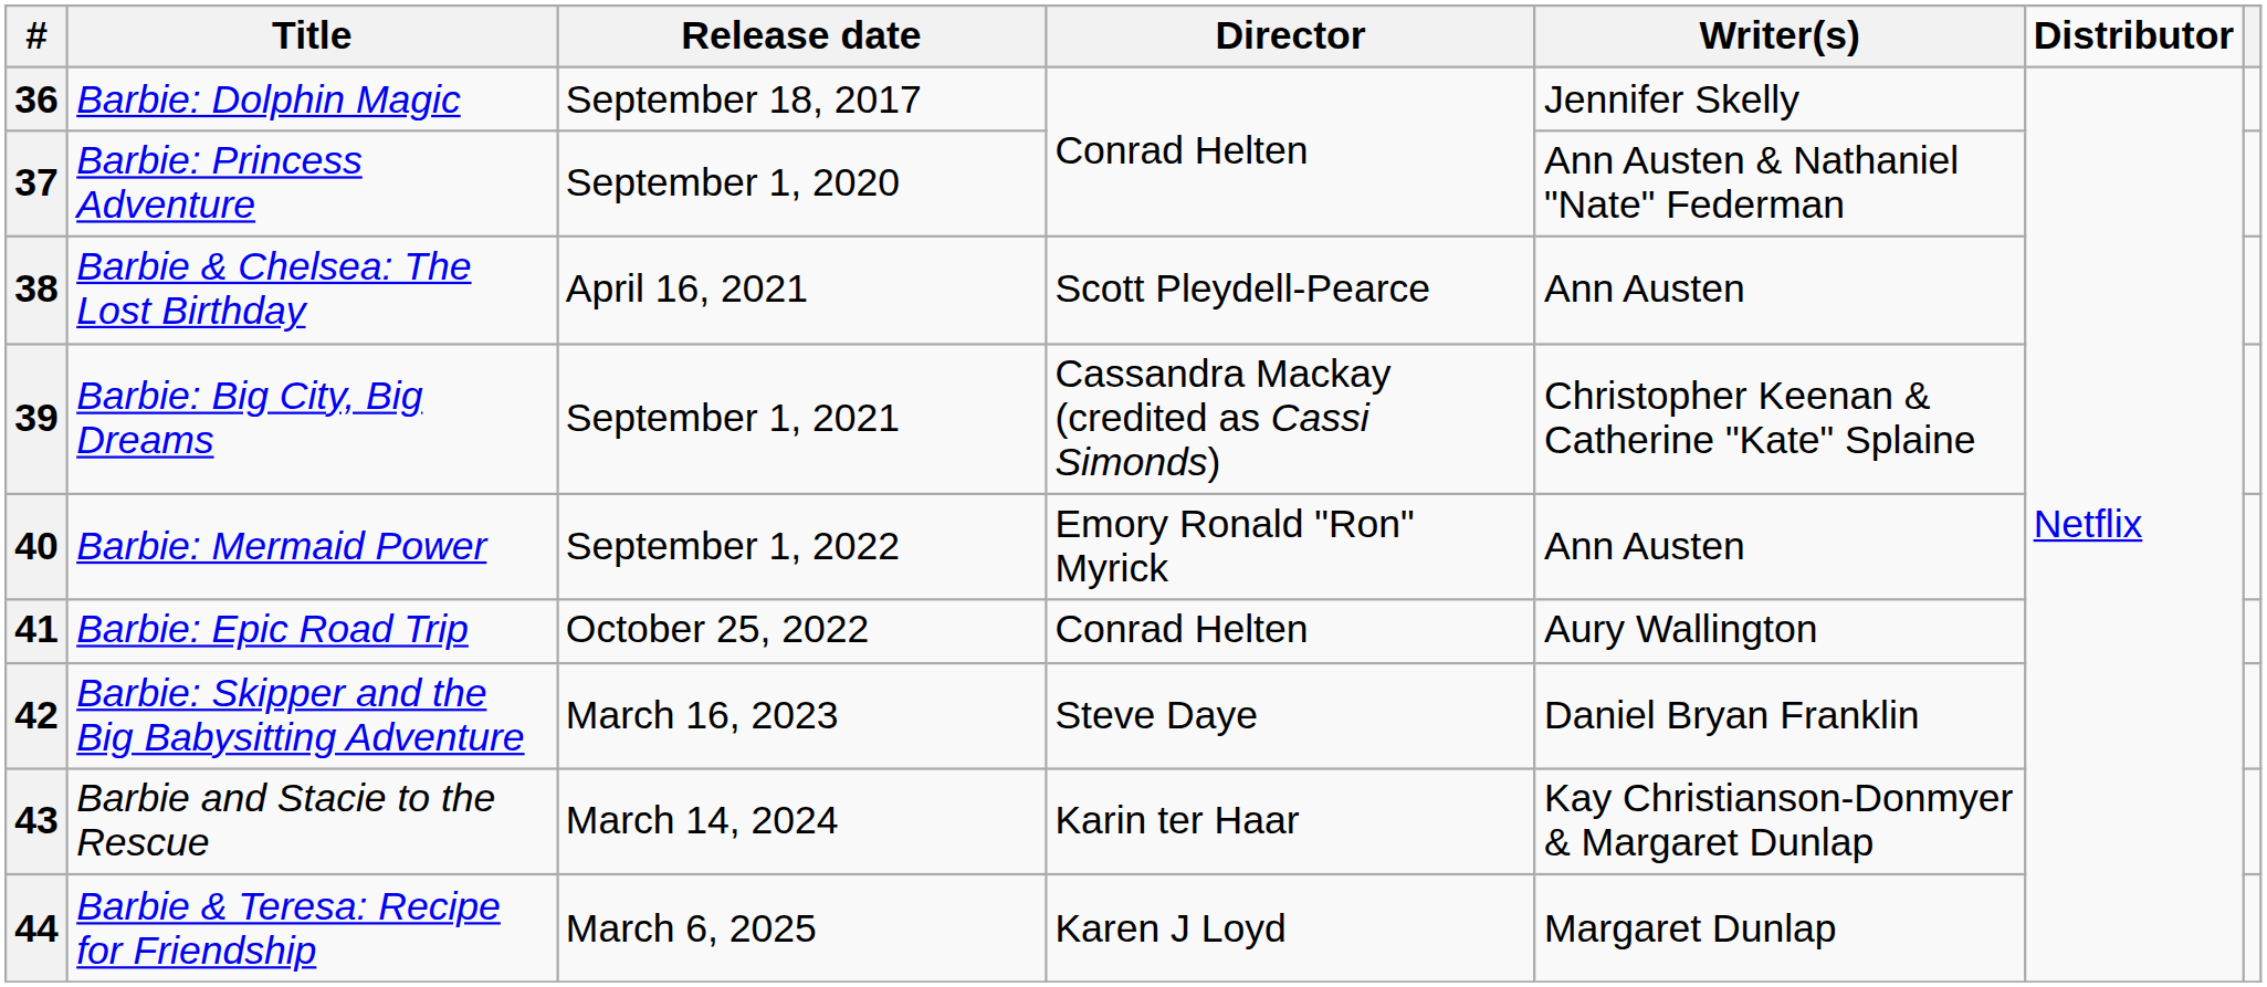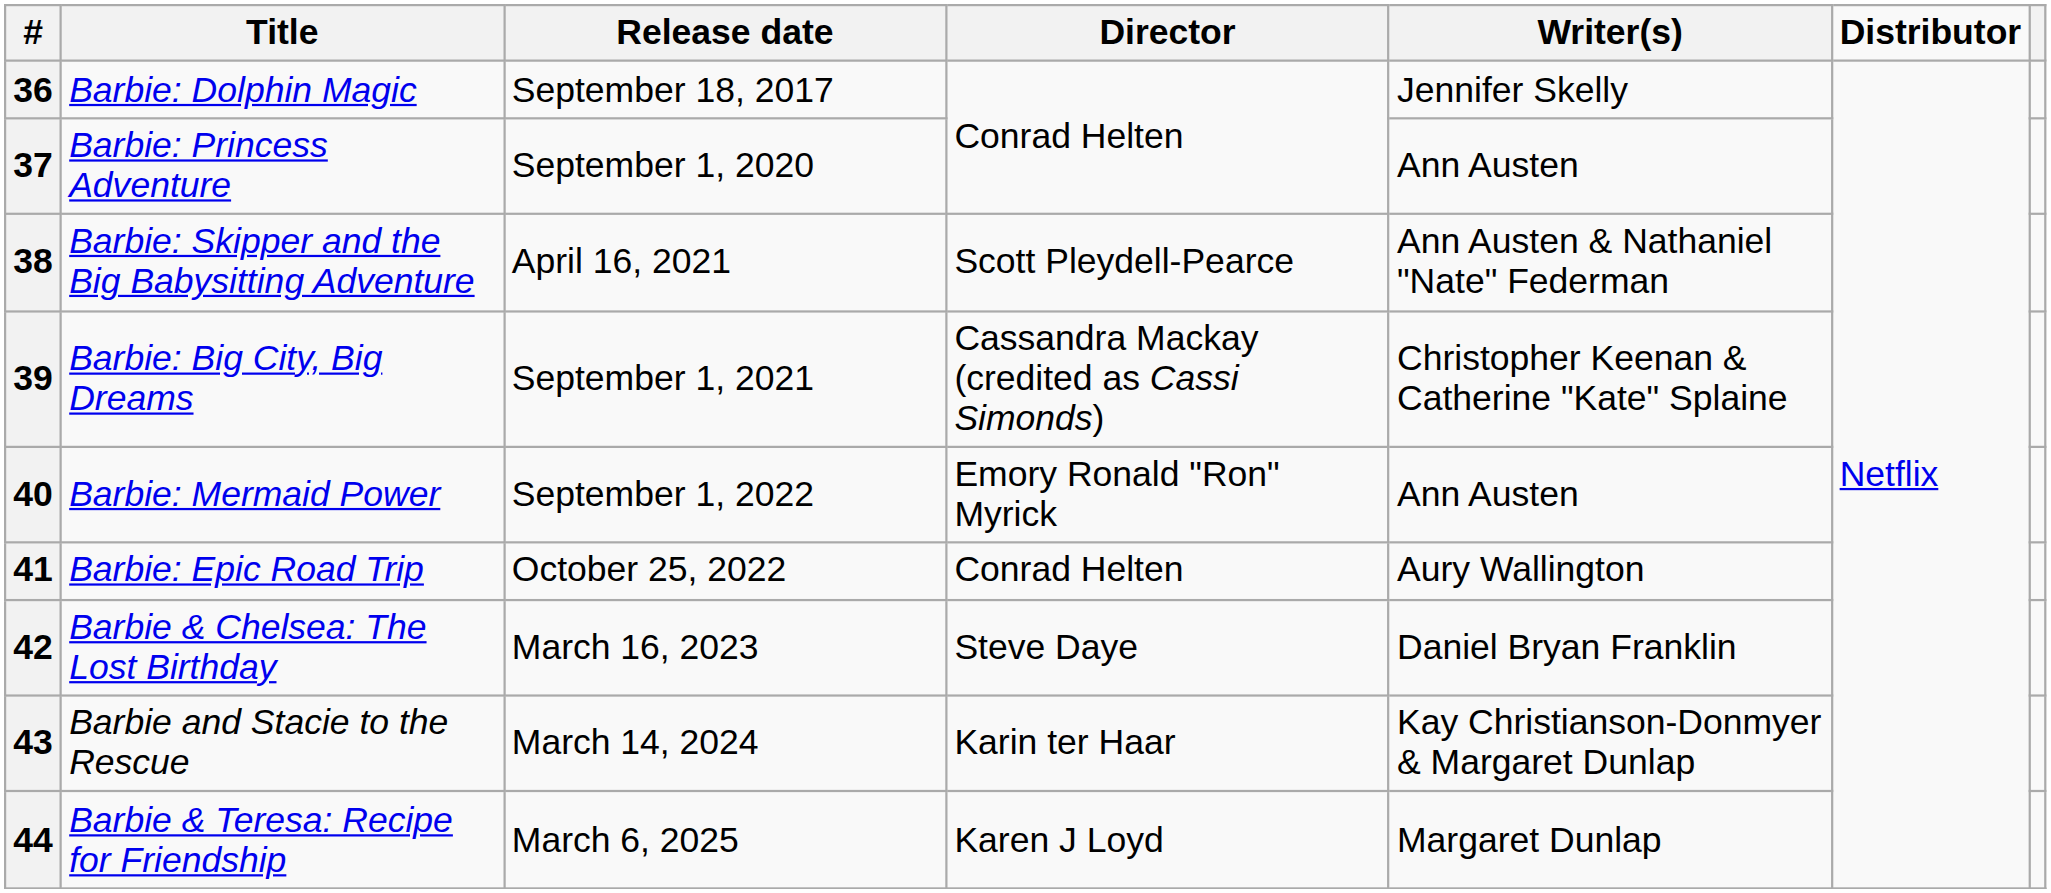 <table class="wikitable sortable">
 <tr>
 <th style="width: 1em;">#</th>
 <th style="width: 12em;">Title</th>
 <th style="width: 12em;">Release date</th>
 <th style="width: 12em;">Director</th>
 <th style="width: 12em;">Writer(s)</th>
 <td><strong>Distributor</strong></td>
 <th></th>
 </tr>
 <tr>
 <th><strong>36</strong></th>
 <td><em><a href='#'>Barbie: Dolphin Magic</a></em></td>
 <td>September 18, 2017</td>
 <td rowspan="2">Conrad Helten</td>
 <td>Jennifer Skelly</td>
 <td rowspan="9"><a href='#'>Netflix</a></td>
 <td></td>
 </tr>
 <tr>
 <th><strong>37</strong></th>
 <td><em><a href='#'>Barbie: Princess Adventure</a></em></td>
 <td>September 1, 2020</td>
-<td>Ann Austen & Nathaniel "Nate" Federman</td>
+<td>Ann Austen</td>
 <td></td>
 </tr>
 <tr>
 <th><strong>38</strong></th>
-<td><em><a href='#'>Barbie & Chelsea: The Lost Birthday</a></em></td>
+<td><em><a href='#'>Barbie: Skipper and the Big Babysitting Adventure</a></em></td>
 <td>April 16, 2021</td>
 <td>Scott Pleydell-Pearce</td>
-<td>Ann Austen</td>
+<td>Ann Austen & Nathaniel "Nate" Federman</td>
 <td></td>
 </tr>
 <tr>
 <th><strong>39</strong></th>
 <td><em><a href='#'>Barbie: Big City, Big Dreams</a></em></td>
 <td>September 1, 2021</td>
 <td>Cassandra Mackay (credited as <em>Cassi Simonds</em>)</td>
 <td>Christopher Keenan & Catherine "Kate" Splaine</td>
 <td></td>
 </tr>
 <tr>
 <th><strong>40</strong></th>
 <td><em><a href='#'>Barbie: Mermaid Power</a></em></td>
 <td>September 1, 2022</td>
 <td>Emory Ronald "Ron" Myrick</td>
 <td>Ann Austen</td>
 <td></td>
 </tr>
 <tr>
 <th><strong>41</strong></th>
 <td><em><a href='#'>Barbie: Epic Road Trip</a></em></td>
 <td>October 25, 2022</td>
 <td>Conrad Helten</td>
 <td>Aury Wallington</td>
 <td></td>
 </tr>
 <tr>
 <th><strong>42</strong></th>
-<td><em><a href='#'>Barbie: Skipper and the Big Babysitting Adventure</a></em></td>
+<td><em><a href='#'>Barbie & Chelsea: The Lost Birthday</a></em></td>
 <td>March 16, 2023</td>
 <td>Steve Daye</td>
 <td>Daniel Bryan Franklin</td>
 <td></td>
 </tr>
 <tr>
 <th>43</th>
 <td><em>Barbie and Stacie to the Rescue</em></td>
 <td>March 14, 2024</td>
 <td>Karin ter Haar</td>
 <td>Kay Christianson-Donmyer & Margaret Dunlap</td>
 <td></td>
 </tr>
 <tr>
 <th>44</th>
 <td><em><a href='#'>Barbie & Teresa: Recipe for Friendship</a></em></td>
 <td>March 6, 2025</td>
 <td>Karen J Loyd</td>
 <td>Margaret Dunlap</td>
 <td></td>
 </tr>
 <tr>
 </tr>
 </table>
